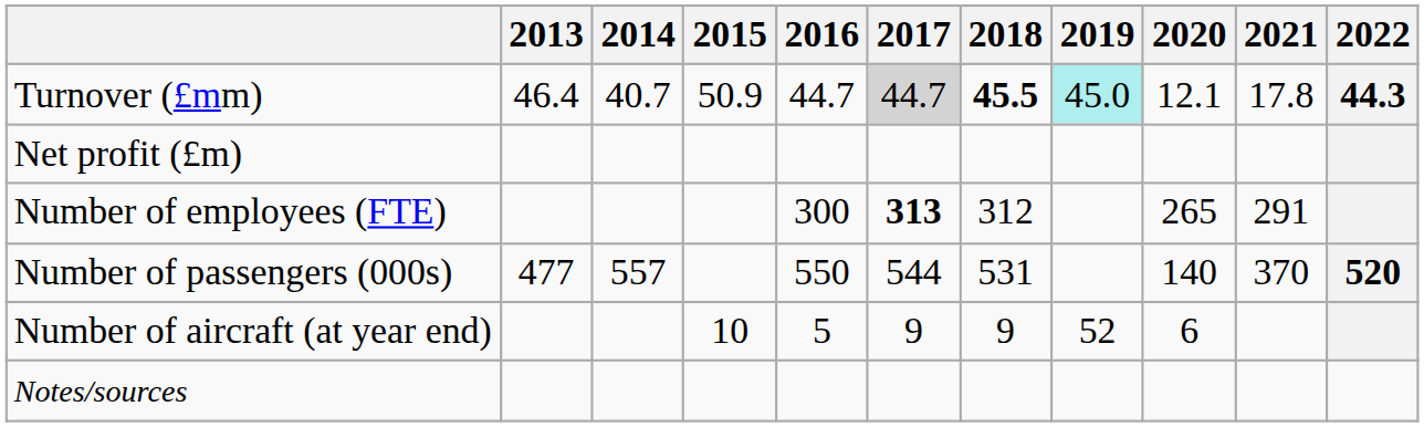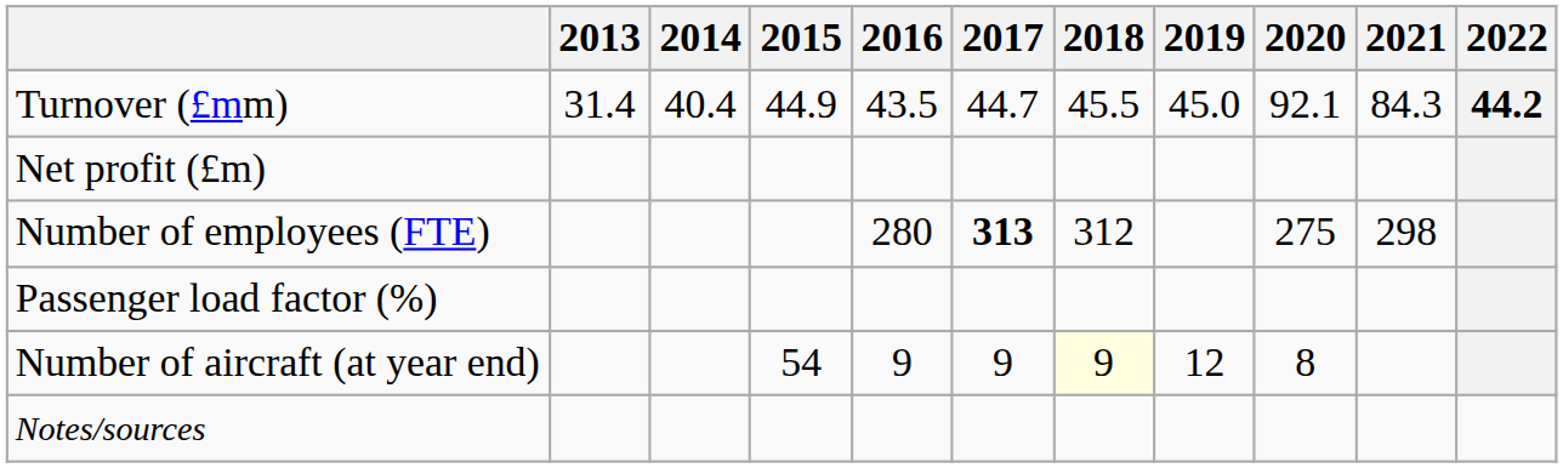 <table class="wikitable" style="margin:1em auto;">
 <tr>
 <th></th>
 <th>2013</th>
 <th>2014</th>
 <th>2015</th>
 <th>2016</th>
 <th>2017</th>
 <th>2018</th>
 <th>2019</th>
 <th>2020</th>
 <th>2021</th>
 <th>2022</th>
 </tr>
 <tr>
 <td>Turnover (<a href='#'>£m</a>m)</td>
-<td align=center>46.4</td>
-<td align=center>40.7</td>
-<td align=center>50.9</td>
+<td align=center>31.4</td>
+<td align=center>40.4</td>
+<td align=center>44.9</td>
+<td align=center>43.5</td>
 <td align=center>44.7</td>
-<td align=center style="background: lightgrey;">44.7</td>
-<td align=center><strong>45.5</strong></td>
-<td align=center style="background: paleturquoise;">45.0</td>
-<td align=center>12.1</td>
-<td align=center>17.8</td>
-<th align=center>44.3</th>
+<td align=center>45.5</td>
+<td align=center>45.0</td>
+<td align=center>92.1</td>
+<td align=center>84.3</td>
+<th align=center>44.2</th>
 </tr>
 <tr>
 <td>Net profit (£m)</td>
 <td align=center></td>
 <td align=center></td>
 <td align=center></td>
 <td align=center></td>
 <td align=center></td>
 <td align=center></td>
 <td align=center></td>
 <td align=center></td>
 <td align=center></td>
 <th align=center></th>
 </tr>
 <tr>
 <td>Number of employees (<a href='#'>FTE</a>)</td>
 <td align=center></td>
 <td align=center></td>
 <td align=center></td>
-<td align=center>300</td>
+<td align=center>280</td>
 <td align=center><strong>313</strong></td>
 <td align=center>312</td>
 <td align=center></td>
-<td align=center>265</td>
-<td align=center>291</td>
+<td align=center>275</td>
+<td align=center>298</td>
 <th align=center></th>
 </tr>
 <tr>
-<td>Number of passengers (000s)</td>
-<td align=center>477</td>
-<td align=center>557</td>
+<td>Passenger load factor (%)</td>
 <td align=center></td>
-<td align=center>550</td>
-<td align=center>544</td>
-<td align=center>531</td>
 <td align=center></td>
-<td align=center>140</td>
-<td align=center>370</td>
-<th align=center>520</th>
+<td align=center></td>
+<td align=center></td>
+<td align=center></td>
+<td align=center></td>
+<td align=center></td>
+<td align=center></td>
+<td align=center></td>
+<th align=center></th>
 </tr>
 <tr>
 <td>Number of aircraft (at year end)</td>
 <td align=center></td>
 <td align=center></td>
-<td align=center>10</td>
-<td align=center>5</td>
+<td align=center>54</td>
 <td align=center>9</td>
 <td align=center>9</td>
-<td align=center>52</td>
-<td align=center>6</td>
+<td align=center style="background: lightyellow;">9</td>
+<td align=center>12</td>
+<td align=center>8</td>
 <td align=center></td>
 <th align=center></th>
 </tr>
 <tr>
 <td><small><em>Notes/sources</em></small></td>
 <td align=center></td>
 <td align=center></td>
 <td align=center></td>
 <td align=center></td>
 <td align=center></td>
 <td align=center></td>
 <td></td>
 <td></td>
 <td></td>
 <td></td>
 </tr>
 </table>
